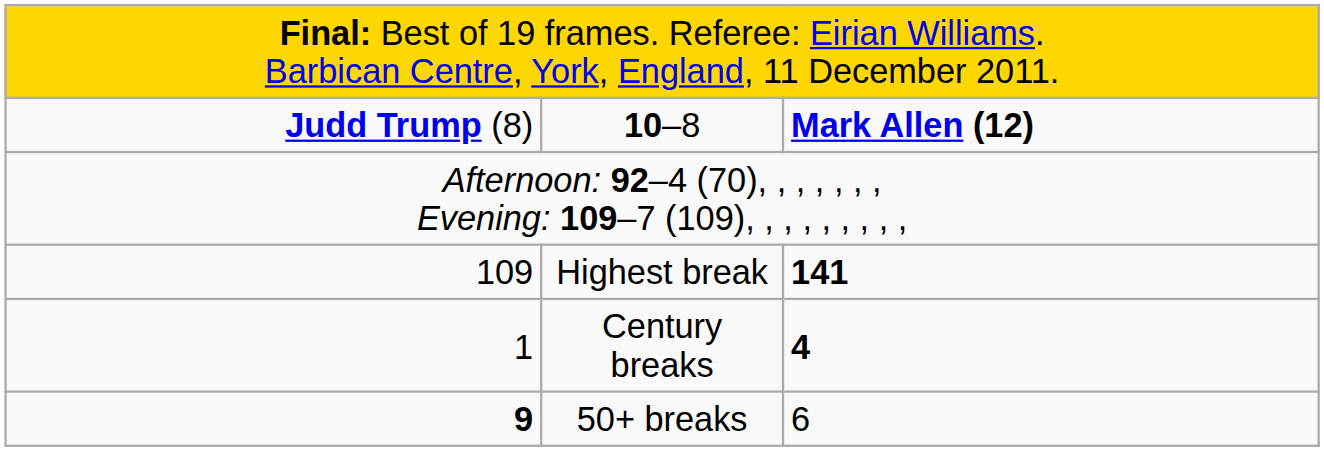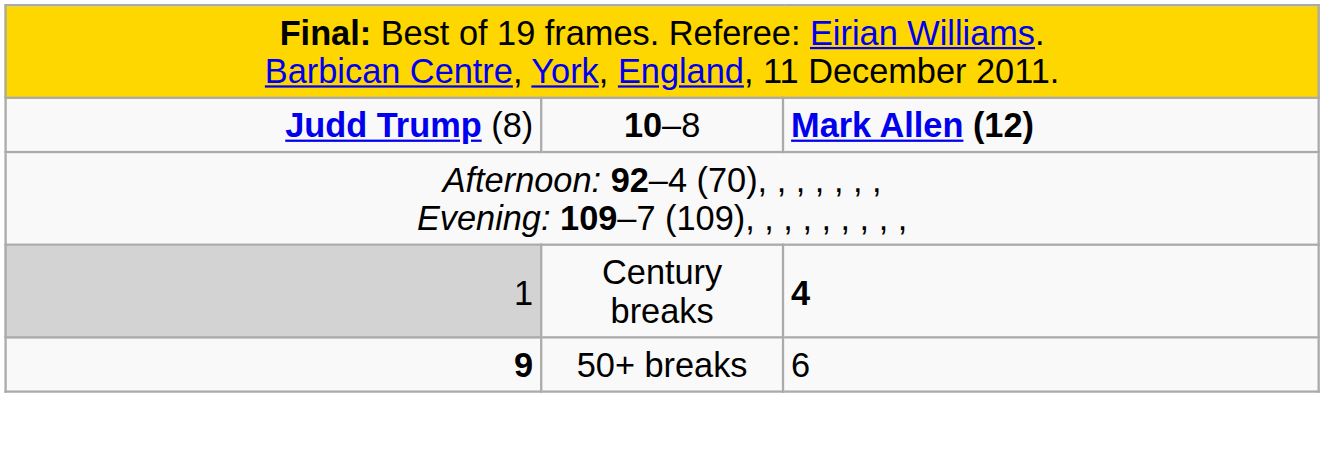 <table class="wikitable" style="font-size: 95%; margin: 1em auto 1em auto;">
 <tr>
 <td colspan="3" align="center" bgcolor="#ffd700"><strong>Final:</strong> Best of 19 frames. Referee: <a href='#'>Eirian Williams</a>.<br><a href='#'>Barbican Centre</a>, <a href='#'>York</a>, <a href='#'>England</a>, 11 December 2011.</td>
 </tr>
 <tr>
 <td width="230" align="right"><strong><a href='#'>Judd Trump</a></strong> (8)<br></td>
 <td width="100" align="center"><strong>10</strong>–8</td>
 <td width="230"><strong><a href='#'>Mark Allen</a> (12)<br></strong></td>
 </tr>
 <tr>
 <td colspan="3" align="center" style="font-size: 100%"><em>Afternoon:</em> <strong>92</strong>–4 (70), , , , , , ,  <br><em>Evening:</em> <strong>109</strong>–7 (109), , , , , , , , , </td>
 </tr>
 <tr>
-<td align="right">109</td>
-<td align="center">Highest break</td>
-<td><strong>141</strong></td>
-</tr>
-<tr>
-<td align="right">1</td>
+<td align="right" style="background: lightgrey;">1</td>
 <td align="center">Century breaks</td>
 <td><strong>4</strong></td>
 </tr>
 <tr>
 <td align="right"><strong>9</strong></td>
 <td align="center">50+ breaks</td>
 <td>6</td>
 </tr>
 </table>
